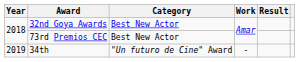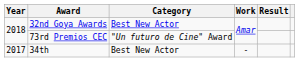 <table class="wikitable">
 <tr>
 <th>Year</th>
 <th>Award</th>
 <th>Category</th>
 <th>Work</th>
 <th>Result</th>
 <th></th>
 </tr>
 <tr>
 <td rowspan = "2" align = "center">2018</td>
 <td><a href='#'>32nd Goya Awards</a></td>
 <td><a href='#'>Best New Actor</a></td>
 <td rowspan = "2"><em><a href='#'>Amar</a></em></td>
 <td></td>
 <td align = "center"></td>
 </tr>
 <tr>
 <td>73rd <a href='#'>Premios CEC</a></td>
-<td>Best New Actor</td>
+<td>"<em>Un futuro de Cine</em>" Award</td>
 <td></td>
 <td align = "center"></td>
 </tr>
 <tr>
-<td align = "center">2019</td>
+<td align = "center">2017</td>
 <td>34th </td>
-<td>"<em>Un futuro de Cine</em>" Award</td>
+<td>Best New Actor</td>
 <td align = "center">-</td>
 <td></td>
 <td align = "center"></td>
 </tr>
 </table>
